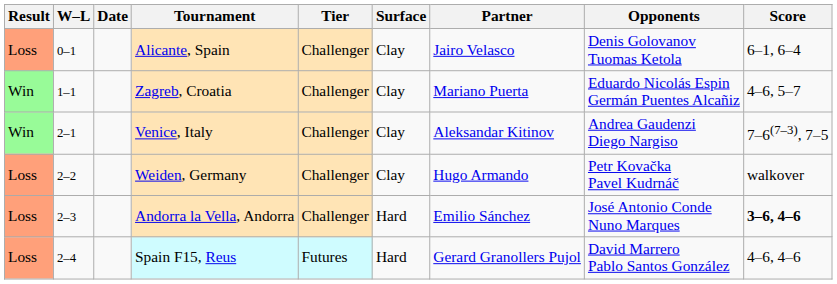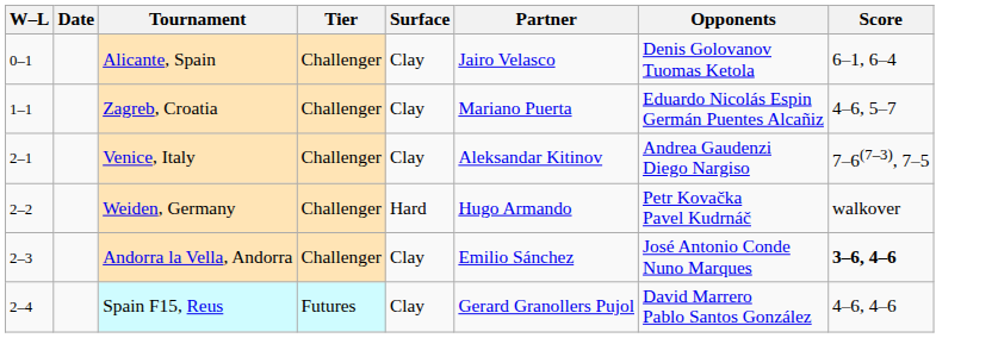 <table class="sortable wikitable">
 <tr>
-<th>Result</th>
 <th class="unsortable">W–L</th>
 <th>Date</th>
 <th>Tournament</th>
 <th>Tier</th>
 <th>Surface</th>
 <th>Partner</th>
 <th>Opponents</th>
 <th class="unsortable">Score</th>
 </tr>
 <tr>
-<td style="background:#ffa07a;">Loss</td>
 <td><small>0–1</small></td>
 <td></td>
 <td style="background:moccasin;"><a href='#'>Alicante</a>, Spain</td>
 <td style="background:moccasin;">Challenger</td>
 <td>Clay</td>
 <td> <a href='#'>Jairo Velasco</a></td>
 <td> <a href='#'>Denis Golovanov</a> <br>  <a href='#'>Tuomas Ketola</a></td>
 <td>6–1, 6–4</td>
 </tr>
 <tr>
-<td style="background:#98fb98;">Win</td>
 <td><small>1–1</small></td>
 <td></td>
 <td style="background:moccasin;"><a href='#'>Zagreb</a>, Croatia</td>
 <td style="background:moccasin;">Challenger</td>
 <td>Clay</td>
 <td> <a href='#'>Mariano Puerta</a></td>
 <td> <a href='#'>Eduardo Nicolás Espin</a> <br>  <a href='#'>Germán Puentes Alcañiz</a></td>
 <td>4–6, 5–7</td>
 </tr>
 <tr>
-<td style="background:#98fb98;">Win</td>
 <td><small>2–1</small></td>
 <td></td>
 <td style="background:moccasin;"><a href='#'>Venice</a>, Italy</td>
 <td style="background:moccasin;">Challenger</td>
 <td>Clay</td>
 <td> <a href='#'>Aleksandar Kitinov</a></td>
 <td> <a href='#'>Andrea Gaudenzi</a> <br>  <a href='#'>Diego Nargiso</a></td>
 <td>7–6<sup>(7–3)</sup>, 7–5</td>
 </tr>
 <tr>
-<td style="background:#ffa07a;">Loss</td>
 <td><small>2–2</small></td>
 <td></td>
 <td style="background:moccasin;"><a href='#'>Weiden</a>, Germany</td>
 <td style="background:moccasin;">Challenger</td>
-<td>Clay</td>
+<td>Hard</td>
 <td> <a href='#'>Hugo Armando</a></td>
 <td> <a href='#'>Petr Kovačka</a> <br>  <a href='#'>Pavel Kudrnáč</a></td>
 <td>walkover</td>
 </tr>
 <tr>
-<td style="background:#ffa07a;">Loss</td>
 <td><small>2–3</small></td>
 <td></td>
 <td style="background:moccasin;"><a href='#'>Andorra la Vella</a>, Andorra</td>
 <td style="background:moccasin;">Challenger</td>
-<td>Hard</td>
+<td>Clay</td>
 <td> <a href='#'>Emilio Sánchez</a></td>
 <td> <a href='#'>José Antonio Conde</a> <br>  <a href='#'>Nuno Marques</a></td>
 <td><strong>3–6, 4–6</strong></td>
 </tr>
 <tr>
-<td style="background:#ffa07a;">Loss</td>
 <td><small>2–4</small></td>
 <td></td>
 <td style="background:#cffcff;">Spain F15, <a href='#'>Reus</a></td>
 <td style="background:#cffcff;">Futures</td>
-<td>Hard</td>
+<td>Clay</td>
 <td> <a href='#'>Gerard Granollers Pujol</a></td>
 <td> <a href='#'>David Marrero</a> <br>  <a href='#'>Pablo Santos González</a></td>
 <td>4–6, 4–6</td>
 </tr>
 </table>
